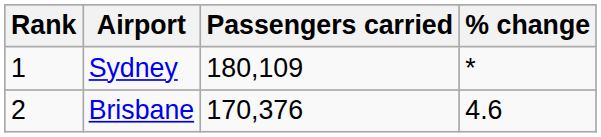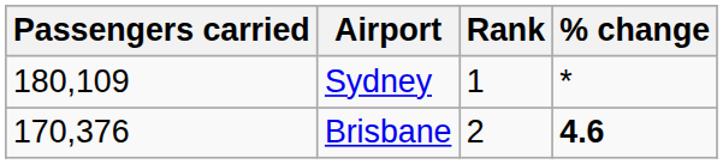 <table class="wikitable sortable" style="font-size: 100%" width= align=>
 <tr bgcolor=lightgrey>
+<th>Passengers carried</th>
+<th>Airport</th>
 <th>Rank</th>
-<th>Airport</th>
-<th>Passengers carried</th>
 <th>% change</th>
 </tr>
 <tr>
+<td>180,109</td>
+<td><a href='#'>Sydney</a></td>
 <td>1</td>
-<td><a href='#'>Sydney</a></td>
-<td>180,109</td>
 <td> *</td>
 </tr>
 <tr>
+<td>170,376</td>
+<td><a href='#'>Brisbane</a></td>
 <td>2</td>
-<td><a href='#'>Brisbane</a></td>
-<td>170,376</td>
-<td> 4.6</td>
+<td><strong> 4.6</strong></td>
 </tr>
 </table>
